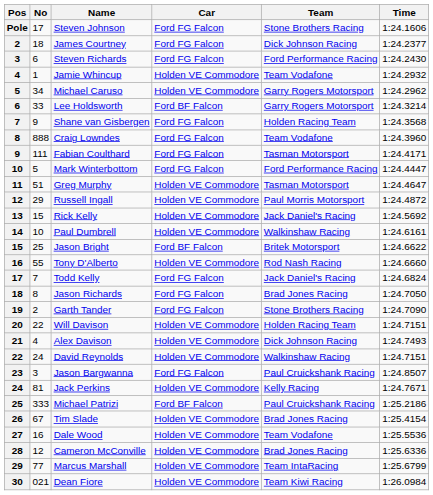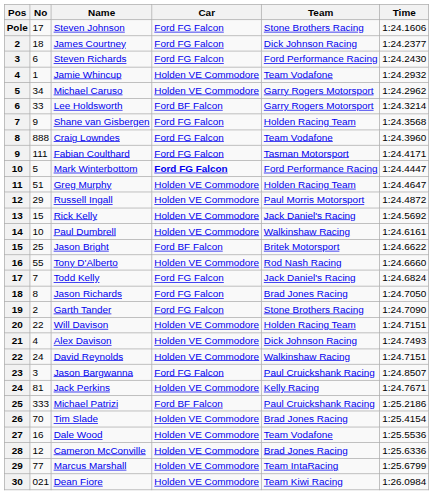 <table class="wikitable" style="font-size: 85%;">
 <tr>
 <th>Pos</th>
 <th>No</th>
 <th>Name</th>
 <th>Car</th>
 <th>Team</th>
 <th>Time</th>
 </tr>
 <tr>
 <th>Pole</th>
 <td>17</td>
 <td> <a href='#'>Steven Johnson</a></td>
 <td><a href='#'>Ford FG Falcon</a></td>
 <td><a href='#'>Stone Brothers Racing</a></td>
 <td>1:24.1606</td>
 </tr>
 <tr>
 <th>2</th>
 <td>18</td>
 <td> <a href='#'>James Courtney</a></td>
 <td><a href='#'>Ford FG Falcon</a></td>
 <td><a href='#'>Dick Johnson Racing</a></td>
 <td>1:24.2377</td>
 </tr>
 <tr>
 <th>3</th>
 <td>6</td>
 <td> <a href='#'>Steven Richards</a></td>
 <td><a href='#'>Ford FG Falcon</a></td>
 <td><a href='#'>Ford Performance Racing</a></td>
 <td>1:24.2430</td>
 </tr>
 <tr>
 <th>4</th>
 <td>1</td>
 <td> <a href='#'>Jamie Whincup</a></td>
 <td><a href='#'>Holden VE Commodore</a></td>
 <td><a href='#'>Team Vodafone</a></td>
 <td>1:24.2932</td>
 </tr>
 <tr>
 <th>5</th>
 <td>34</td>
 <td> <a href='#'>Michael Caruso</a></td>
 <td><a href='#'>Holden VE Commodore</a></td>
 <td><a href='#'>Garry Rogers Motorsport</a></td>
 <td>1:24.2962</td>
 </tr>
 <tr>
 <th>6</th>
 <td>33</td>
 <td> <a href='#'>Lee Holdsworth</a></td>
 <td><a href='#'>Ford BF Falcon</a></td>
 <td><a href='#'>Garry Rogers Motorsport</a></td>
 <td>1:24.3214</td>
 </tr>
 <tr>
 <th>7</th>
 <td>9</td>
 <td> <a href='#'>Shane van Gisbergen</a></td>
 <td><a href='#'>Ford FG Falcon</a></td>
 <td><a href='#'>Holden Racing Team</a></td>
 <td>1:24.3568</td>
 </tr>
 <tr>
 <th>8</th>
 <td>888</td>
 <td> <a href='#'>Craig Lowndes</a></td>
 <td><a href='#'>Ford FG Falcon</a></td>
 <td><a href='#'>Team Vodafone</a></td>
 <td>1:24.3960</td>
 </tr>
 <tr>
 <th>9</th>
 <td>111</td>
 <td> <a href='#'>Fabian Coulthard</a></td>
 <td><a href='#'>Ford FG Falcon</a></td>
 <td><a href='#'>Tasman Motorsport</a></td>
 <td>1:24.4171</td>
 </tr>
 <tr>
 <th>10</th>
 <td>5</td>
 <td> <a href='#'>Mark Winterbottom</a></td>
-<td><a href='#'>Ford FG Falcon</a></td>
+<td><strong><a href='#'>Ford FG Falcon</a></strong></td>
 <td><a href='#'>Ford Performance Racing</a></td>
 <td>1:24.4447</td>
 </tr>
 <tr>
 <th>11</th>
 <td>51</td>
 <td> <a href='#'>Greg Murphy</a></td>
 <td><a href='#'>Holden VE Commodore</a></td>
-<td><a href='#'>Tasman Motorsport</a></td>
+<td><a href='#'>Holden Racing Team</a></td>
 <td>1:24.4647</td>
 </tr>
 <tr>
 <th>12</th>
 <td>29</td>
 <td> <a href='#'>Russell Ingall</a></td>
 <td><a href='#'>Holden VE Commodore</a></td>
 <td><a href='#'>Paul Morris Motorsport</a></td>
 <td>1:24.4872</td>
 </tr>
 <tr>
 <th>13</th>
 <td>15</td>
 <td> <a href='#'>Rick Kelly</a></td>
 <td><a href='#'>Holden VE Commodore</a></td>
 <td><a href='#'>Jack Daniel's Racing</a></td>
 <td>1:24.5692</td>
 </tr>
 <tr>
 <th>14</th>
 <td>10</td>
 <td> <a href='#'>Paul Dumbrell</a></td>
 <td><a href='#'>Holden VE Commodore</a></td>
 <td><a href='#'>Walkinshaw Racing</a></td>
 <td>1:24.6161</td>
 </tr>
 <tr>
 <th>15</th>
 <td>25</td>
 <td> <a href='#'>Jason Bright</a></td>
 <td><a href='#'>Ford BF Falcon</a></td>
 <td><a href='#'>Britek Motorsport</a></td>
 <td>1:24.6622</td>
 </tr>
 <tr>
 <th>16</th>
 <td>55</td>
 <td> <a href='#'>Tony D'Alberto</a></td>
 <td><a href='#'>Holden VE Commodore</a></td>
 <td><a href='#'>Rod Nash Racing</a></td>
 <td>1:24.6660</td>
 </tr>
 <tr>
 <th>17</th>
 <td>7</td>
 <td> <a href='#'>Todd Kelly</a></td>
 <td><a href='#'>Ford FG Falcon</a></td>
 <td><a href='#'>Jack Daniel's Racing</a></td>
 <td>1:24.6824</td>
 </tr>
 <tr>
 <th>18</th>
 <td>8</td>
 <td> <a href='#'>Jason Richards</a></td>
 <td><a href='#'>Ford FG Falcon</a></td>
 <td><a href='#'>Brad Jones Racing</a></td>
 <td>1:24.7050</td>
 </tr>
 <tr>
 <th>19</th>
 <td>2</td>
 <td> <a href='#'>Garth Tander</a></td>
 <td><a href='#'>Ford FG Falcon</a></td>
 <td><a href='#'>Stone Brothers Racing</a></td>
 <td>1:24.7090</td>
 </tr>
 <tr>
 <th>20</th>
 <td>22</td>
 <td> <a href='#'>Will Davison</a></td>
 <td><a href='#'>Holden VE Commodore</a></td>
 <td><a href='#'>Holden Racing Team</a></td>
 <td>1:24.7151</td>
 </tr>
 <tr>
 <th>21</th>
 <td>4</td>
 <td> <a href='#'>Alex Davison</a></td>
 <td><a href='#'>Holden VE Commodore</a></td>
 <td><a href='#'>Dick Johnson Racing</a></td>
 <td>1:24.7493</td>
 </tr>
 <tr>
 <th>22</th>
 <td>24</td>
 <td> <a href='#'>David Reynolds</a></td>
 <td><a href='#'>Holden VE Commodore</a></td>
 <td><a href='#'>Walkinshaw Racing</a></td>
 <td>1:24.7151</td>
 </tr>
 <tr>
 <th>23</th>
 <td>3</td>
 <td> <a href='#'>Jason Bargwanna</a></td>
 <td><a href='#'>Ford FG Falcon</a></td>
 <td><a href='#'>Paul Cruickshank Racing</a></td>
 <td>1:24.8507</td>
 </tr>
 <tr>
 <th>24</th>
 <td>81</td>
 <td> <a href='#'>Jack Perkins</a></td>
 <td><a href='#'>Holden VE Commodore</a></td>
 <td><a href='#'>Kelly Racing</a></td>
 <td>1:24.7671</td>
 </tr>
 <tr>
 <th>25</th>
 <td>333</td>
 <td> <a href='#'>Michael Patrizi</a></td>
 <td><a href='#'>Ford BF Falcon</a></td>
 <td><a href='#'>Paul Cruickshank Racing</a></td>
 <td>1:25.2186</td>
 </tr>
 <tr>
 <th>26</th>
-<td>67</td>
+<td>70</td>
 <td> <a href='#'>Tim Slade</a></td>
 <td><a href='#'>Holden VE Commodore</a></td>
 <td><a href='#'>Brad Jones Racing</a></td>
 <td>1:25.4154</td>
 </tr>
 <tr>
 <th>27</th>
 <td>16</td>
 <td> <a href='#'>Dale Wood</a></td>
 <td><a href='#'>Holden VE Commodore</a></td>
 <td><a href='#'>Team Vodafone</a></td>
 <td>1:25.5536</td>
 </tr>
 <tr>
 <th>28</th>
 <td>12</td>
 <td> <a href='#'>Cameron McConville</a></td>
 <td><a href='#'>Holden VE Commodore</a></td>
 <td><a href='#'>Brad Jones Racing</a></td>
 <td>1:25.6336</td>
 </tr>
 <tr>
 <th>29</th>
 <td>77</td>
 <td> <a href='#'>Marcus Marshall</a></td>
 <td><a href='#'>Holden VE Commodore</a></td>
 <td><a href='#'>Team IntaRacing</a></td>
 <td>1:25.6799</td>
 </tr>
 <tr>
 <th>30</th>
 <td>021</td>
 <td> <a href='#'>Dean Fiore</a></td>
 <td><a href='#'>Holden VE Commodore</a></td>
 <td><a href='#'>Team Kiwi Racing</a></td>
 <td>1:26.0984</td>
 </tr>
 </table>
